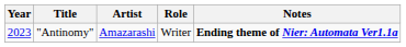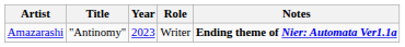 <table class="wikitable">
 <tr>
+<th>Artist</th>
+<th>Title</th>
 <th>Year</th>
-<th>Title</th>
-<th>Artist</th>
 <th>Role</th>
 <th>Notes</th>
 </tr>
 <tr>
+<td><a href='#'>Amazarashi</a></td>
+<td>"Antinomy"</td>
 <td><a href='#'>2023</a></td>
-<td>"Antinomy"</td>
-<td><a href='#'>Amazarashi</a></td>
 <td>Writer</td>
 <td><strong>Ending theme of <em><a href='#'>Nier: Automata Ver1.1a</a></em></strong></td>
 </tr>
 </table>
